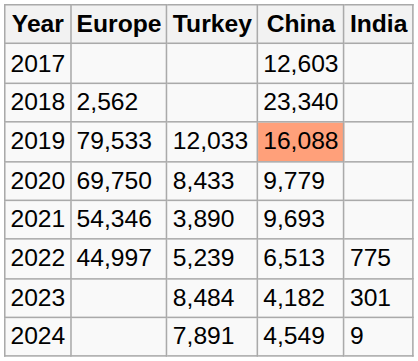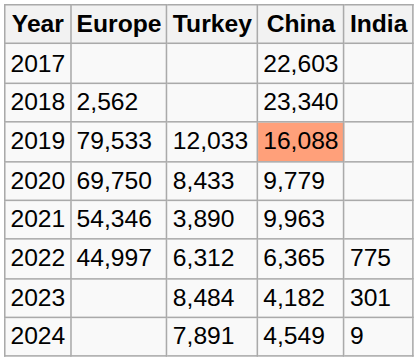 <table class="wikitable">
 <tr>
 <th>Year</th>
 <th>Europe</th>
 <th>Turkey</th>
 <th>China</th>
 <th>India</th>
 </tr>
 <tr>
 <td>2017</td>
 <td></td>
 <td></td>
-<td>12,603</td>
+<td>22,603</td>
 <td></td>
 </tr>
 <tr>
 <td>2018</td>
 <td>2,562</td>
 <td></td>
 <td>23,340</td>
 <td></td>
 </tr>
 <tr>
 <td>2019</td>
 <td>79,533</td>
 <td>12,033</td>
 <td style="background: lightsalmon;">16,088</td>
 <td></td>
 </tr>
 <tr>
 <td>2020</td>
 <td>69,750</td>
 <td>8,433</td>
 <td>9,779</td>
 <td></td>
 </tr>
 <tr>
 <td>2021</td>
 <td>54,346</td>
 <td>3,890</td>
-<td>9,693</td>
+<td>9,963</td>
 <td></td>
 </tr>
 <tr>
 <td>2022</td>
 <td>44,997</td>
-<td>5,239</td>
-<td>6,513</td>
+<td>6,312</td>
+<td>6,365</td>
 <td>775</td>
 </tr>
 <tr>
 <td>2023</td>
 <td></td>
 <td>8,484</td>
 <td>4,182</td>
 <td>301</td>
 </tr>
 <tr>
 <td>2024</td>
 <td></td>
 <td>7,891</td>
 <td>4,549</td>
 <td>9</td>
 </tr>
 </table>
